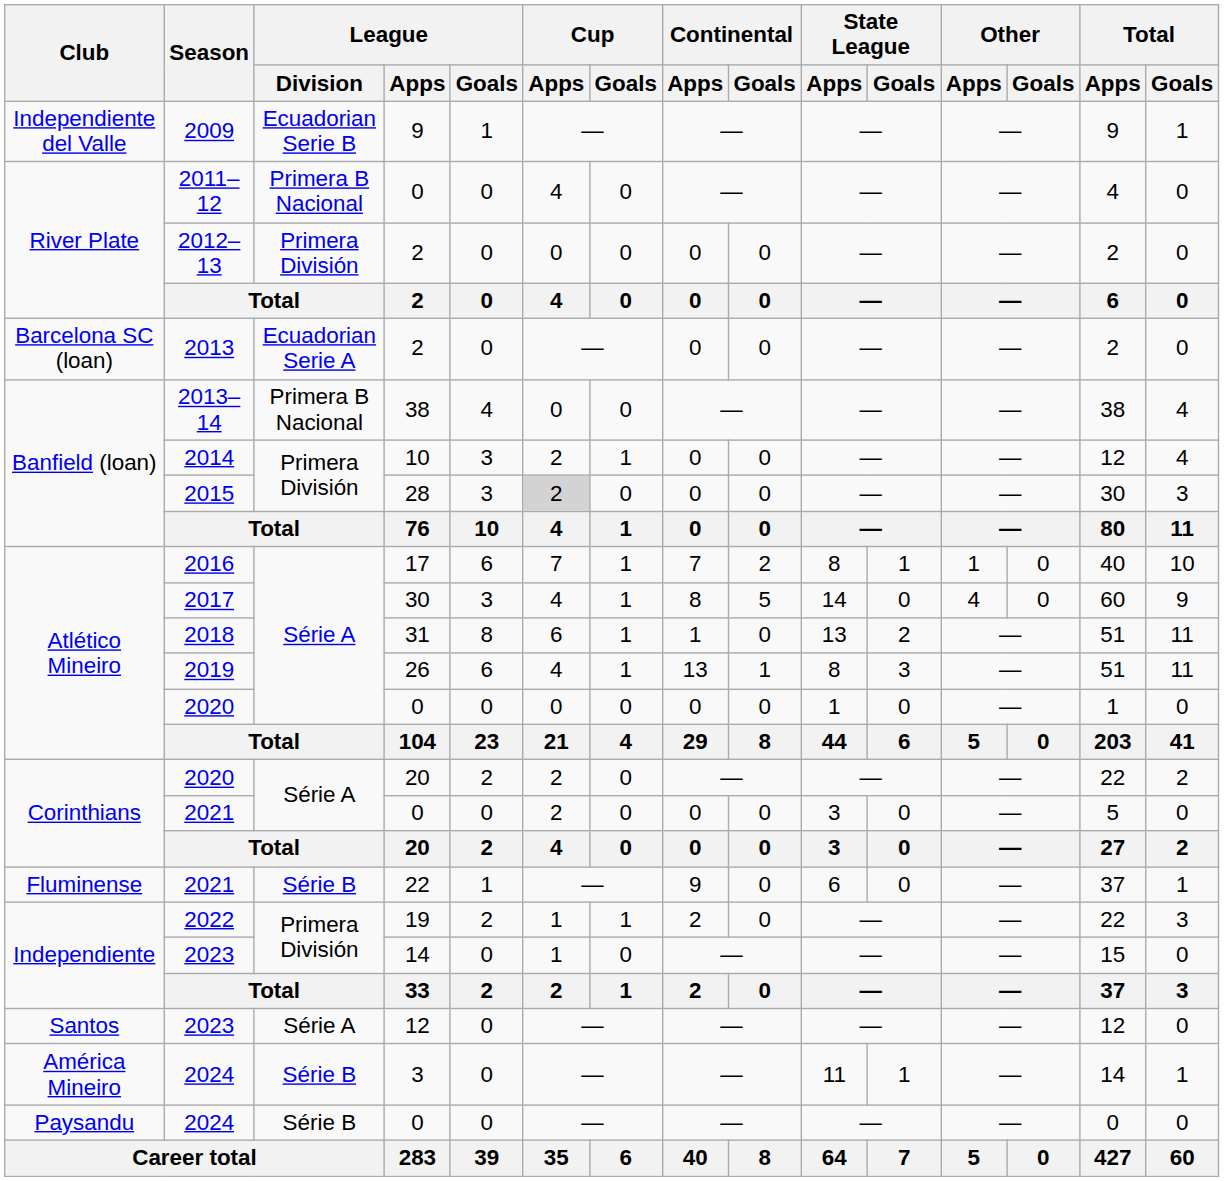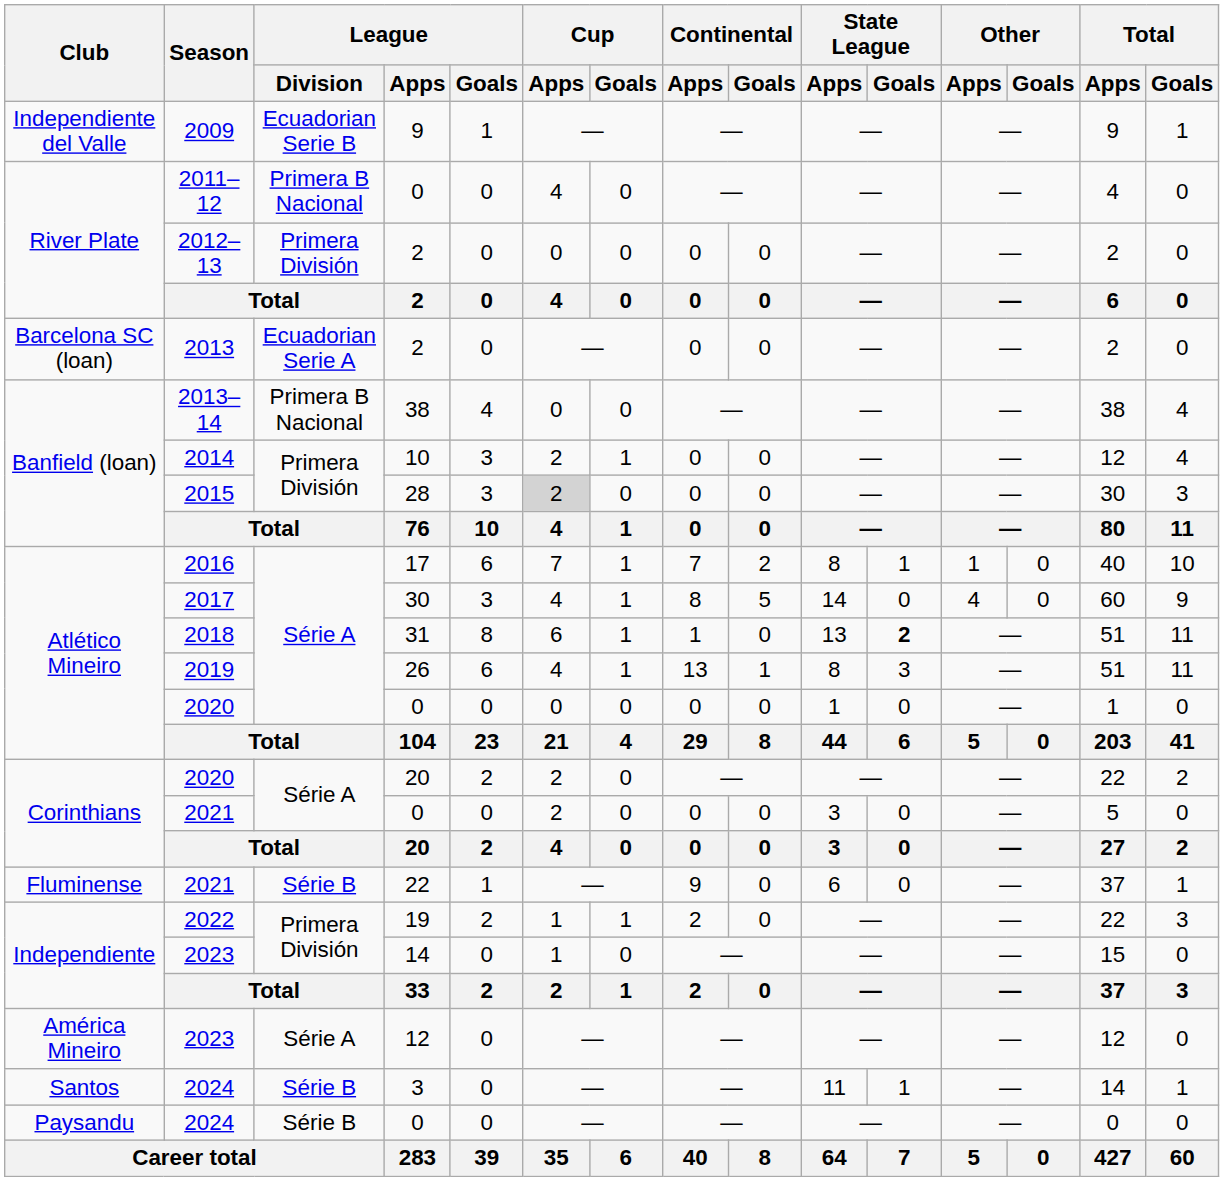 <table class="wikitable" style="text-align: center;">
 <tr>
 <th rowspan="2">Club</th>
 <th rowspan="2">Season</th>
 <th colspan="3">League</th>
 <th colspan="2">Cup</th>
 <th colspan="2">Continental</th>
 <th colspan="2">State League</th>
 <th colspan="2">Other</th>
 <th colspan="2">Total</th>
 </tr>
 <tr>
 <th>Division</th>
 <th>Apps</th>
 <th>Goals</th>
 <th>Apps</th>
 <th>Goals</th>
 <th>Apps</th>
 <th>Goals</th>
 <th>Apps</th>
 <th>Goals</th>
 <th>Apps</th>
 <th>Goals</th>
 <th>Apps</th>
 <th>Goals</th>
 </tr>
 <tr>
 <td><a href='#'>Independiente del Valle</a></td>
 <td><a href='#'>2009</a></td>
 <td><a href='#'>Ecuadorian Serie B</a></td>
 <td>9</td>
 <td>1</td>
 <td colspan="2">—</td>
 <td colspan="2">—</td>
 <td colspan="2">—</td>
 <td colspan="2">—</td>
 <td>9</td>
 <td>1</td>
 </tr>
 <tr>
 <td rowspan="3"><a href='#'>River Plate</a></td>
 <td><a href='#'>2011–12</a></td>
 <td><a href='#'>Primera B Nacional</a></td>
 <td>0</td>
 <td>0</td>
 <td>4</td>
 <td>0</td>
 <td colspan="2">—</td>
 <td colspan="2">—</td>
 <td colspan="2">—</td>
 <td>4</td>
 <td>0</td>
 </tr>
 <tr>
 <td><a href='#'>2012–13</a></td>
 <td><a href='#'>Primera División</a></td>
 <td>2</td>
 <td>0</td>
 <td>0</td>
 <td>0</td>
 <td>0</td>
 <td>0</td>
 <td colspan="2">—</td>
 <td colspan="2">—</td>
 <td>2</td>
 <td>0</td>
 </tr>
 <tr>
 <th colspan="2">Total</th>
 <th>2</th>
 <th>0</th>
 <th>4</th>
 <th>0</th>
 <th>0</th>
 <th>0</th>
 <th colspan="2">—</th>
 <th colspan="2">—</th>
 <th>6</th>
 <th>0</th>
 </tr>
 <tr>
 <td><a href='#'>Barcelona SC</a> (loan)</td>
 <td><a href='#'>2013</a></td>
 <td><a href='#'>Ecuadorian Serie A</a></td>
 <td>2</td>
 <td>0</td>
 <td colspan="2">—</td>
 <td>0</td>
 <td>0</td>
 <td colspan="2">—</td>
 <td colspan="2">—</td>
 <td>2</td>
 <td>0</td>
 </tr>
 <tr>
 <td rowspan="4"><a href='#'>Banfield</a> (loan)</td>
 <td><a href='#'>2013–14</a></td>
 <td>Primera B Nacional</td>
 <td>38</td>
 <td>4</td>
 <td>0</td>
 <td>0</td>
 <td colspan="2">—</td>
 <td colspan="2">—</td>
 <td colspan="2">—</td>
 <td>38</td>
 <td>4</td>
 </tr>
 <tr>
 <td><a href='#'>2014</a></td>
 <td rowspan="2">Primera División</td>
 <td>10</td>
 <td>3</td>
 <td>2</td>
 <td>1</td>
 <td>0</td>
 <td>0</td>
 <td colspan="2">—</td>
 <td colspan="2">—</td>
 <td>12</td>
 <td>4</td>
 </tr>
 <tr>
 <td><a href='#'>2015</a></td>
 <td>28</td>
 <td>3</td>
 <td style="background: lightgrey;">2</td>
 <td>0</td>
 <td>0</td>
 <td>0</td>
 <td colspan="2">—</td>
 <td colspan="2">—</td>
 <td>30</td>
 <td>3</td>
 </tr>
 <tr>
 <th colspan="2">Total</th>
 <th>76</th>
 <th>10</th>
 <th>4</th>
 <th>1</th>
 <th>0</th>
 <th>0</th>
 <th colspan="2">—</th>
 <th colspan="2">—</th>
 <th>80</th>
 <th>11</th>
 </tr>
 <tr>
 <td rowspan="6"><a href='#'>Atlético Mineiro</a></td>
 <td><a href='#'>2016</a></td>
 <td rowspan="5"><a href='#'>Série A</a></td>
 <td>17</td>
 <td>6</td>
 <td>7</td>
 <td>1</td>
 <td>7</td>
 <td>2</td>
 <td>8</td>
 <td>1</td>
 <td>1</td>
 <td>0</td>
 <td>40</td>
 <td>10</td>
 </tr>
 <tr>
 <td><a href='#'>2017</a></td>
 <td>30</td>
 <td>3</td>
 <td>4</td>
 <td>1</td>
 <td>8</td>
 <td>5</td>
 <td>14</td>
 <td>0</td>
 <td>4</td>
 <td>0</td>
 <td>60</td>
 <td>9</td>
 </tr>
 <tr>
 <td><a href='#'>2018</a></td>
 <td>31</td>
 <td>8</td>
 <td>6</td>
 <td>1</td>
 <td>1</td>
 <td>0</td>
 <td>13</td>
-<td>2</td>
+<td><strong>2</strong></td>
 <td colspan="2">—</td>
 <td>51</td>
 <td>11</td>
 </tr>
 <tr>
 <td><a href='#'>2019</a></td>
 <td>26</td>
 <td>6</td>
 <td>4</td>
 <td>1</td>
 <td>13</td>
 <td>1</td>
 <td>8</td>
 <td>3</td>
 <td colspan="2">—</td>
 <td>51</td>
 <td>11</td>
 </tr>
 <tr>
 <td><a href='#'>2020</a></td>
 <td>0</td>
 <td>0</td>
 <td>0</td>
 <td>0</td>
 <td>0</td>
 <td>0</td>
 <td>1</td>
 <td>0</td>
 <td colspan="2">—</td>
 <td>1</td>
 <td>0</td>
 </tr>
 <tr>
 <th colspan="2">Total</th>
 <th>104</th>
 <th>23</th>
 <th>21</th>
 <th>4</th>
 <th>29</th>
 <th>8</th>
 <th>44</th>
 <th>6</th>
 <th>5</th>
 <th>0</th>
 <th>203</th>
 <th>41</th>
 </tr>
 <tr>
 <td rowspan="3"><a href='#'>Corinthians</a></td>
 <td><a href='#'>2020</a></td>
 <td rowspan="2">Série A</td>
 <td>20</td>
 <td>2</td>
 <td>2</td>
 <td>0</td>
 <td colspan="2">—</td>
 <td colspan="2">—</td>
 <td colspan="2">—</td>
 <td>22</td>
 <td>2</td>
 </tr>
 <tr>
 <td><a href='#'>2021</a></td>
 <td>0</td>
 <td>0</td>
 <td>2</td>
 <td>0</td>
 <td>0</td>
 <td>0</td>
 <td>3</td>
 <td>0</td>
 <td colspan="2">—</td>
 <td>5</td>
 <td>0</td>
 </tr>
 <tr>
 <th colspan="2">Total</th>
 <th>20</th>
 <th>2</th>
 <th>4</th>
 <th>0</th>
 <th>0</th>
 <th>0</th>
 <th>3</th>
 <th>0</th>
 <th colspan="2">—</th>
 <th>27</th>
 <th>2</th>
 </tr>
 <tr>
 <td><a href='#'>Fluminense</a></td>
 <td><a href='#'>2021</a></td>
 <td><a href='#'>Série B</a></td>
 <td>22</td>
 <td>1</td>
 <td colspan="2">—</td>
 <td>9</td>
 <td>0</td>
 <td>6</td>
 <td>0</td>
 <td colspan="2">—</td>
 <td>37</td>
 <td>1</td>
 </tr>
 <tr>
 <td rowspan="3"><a href='#'>Independiente</a></td>
 <td><a href='#'>2022</a></td>
 <td rowspan="2">Primera División</td>
 <td>19</td>
 <td>2</td>
 <td>1</td>
 <td>1</td>
 <td>2</td>
 <td>0</td>
 <td colspan="2">—</td>
 <td colspan="2">—</td>
 <td>22</td>
 <td>3</td>
 </tr>
 <tr>
 <td><a href='#'>2023</a></td>
 <td>14</td>
 <td>0</td>
 <td>1</td>
 <td>0</td>
 <td colspan="2">—</td>
 <td colspan="2">—</td>
 <td colspan="2">—</td>
 <td>15</td>
 <td>0</td>
 </tr>
 <tr>
 <th colspan="2">Total</th>
 <th>33</th>
 <th>2</th>
 <th>2</th>
 <th>1</th>
 <th>2</th>
 <th>0</th>
 <th colspan="2">—</th>
 <th colspan="2">—</th>
 <th>37</th>
 <th>3</th>
 </tr>
 <tr>
-<td><a href='#'>Santos</a></td>
+<td><a href='#'>América Mineiro</a></td>
 <td><a href='#'>2023</a></td>
 <td>Série A</td>
 <td>12</td>
 <td>0</td>
 <td colspan="2">—</td>
 <td colspan="2">—</td>
 <td colspan="2">—</td>
 <td colspan="2">—</td>
 <td>12</td>
 <td>0</td>
 </tr>
 <tr>
-<td><a href='#'>América Mineiro</a></td>
+<td><a href='#'>Santos</a></td>
 <td><a href='#'>2024</a></td>
 <td><a href='#'>Série B</a></td>
 <td>3</td>
 <td>0</td>
 <td colspan="2">—</td>
 <td colspan="2">—</td>
 <td>11</td>
 <td>1</td>
 <td colspan="2">—</td>
 <td>14</td>
 <td>1</td>
 </tr>
 <tr>
 <td><a href='#'>Paysandu</a></td>
 <td><a href='#'>2024</a></td>
 <td>Série B</td>
 <td>0</td>
 <td>0</td>
 <td colspan="2">—</td>
 <td colspan="2">—</td>
 <td colspan="2">—</td>
 <td colspan="2">—</td>
 <td>0</td>
 <td>0</td>
 </tr>
 <tr>
 <th colspan="3">Career total</th>
 <th>283</th>
 <th>39</th>
 <th>35</th>
 <th>6</th>
 <th>40</th>
 <th>8</th>
 <th>64</th>
 <th>7</th>
 <th>5</th>
 <th>0</th>
 <th>427</th>
 <th>60</th>
 </tr>
 </table>
